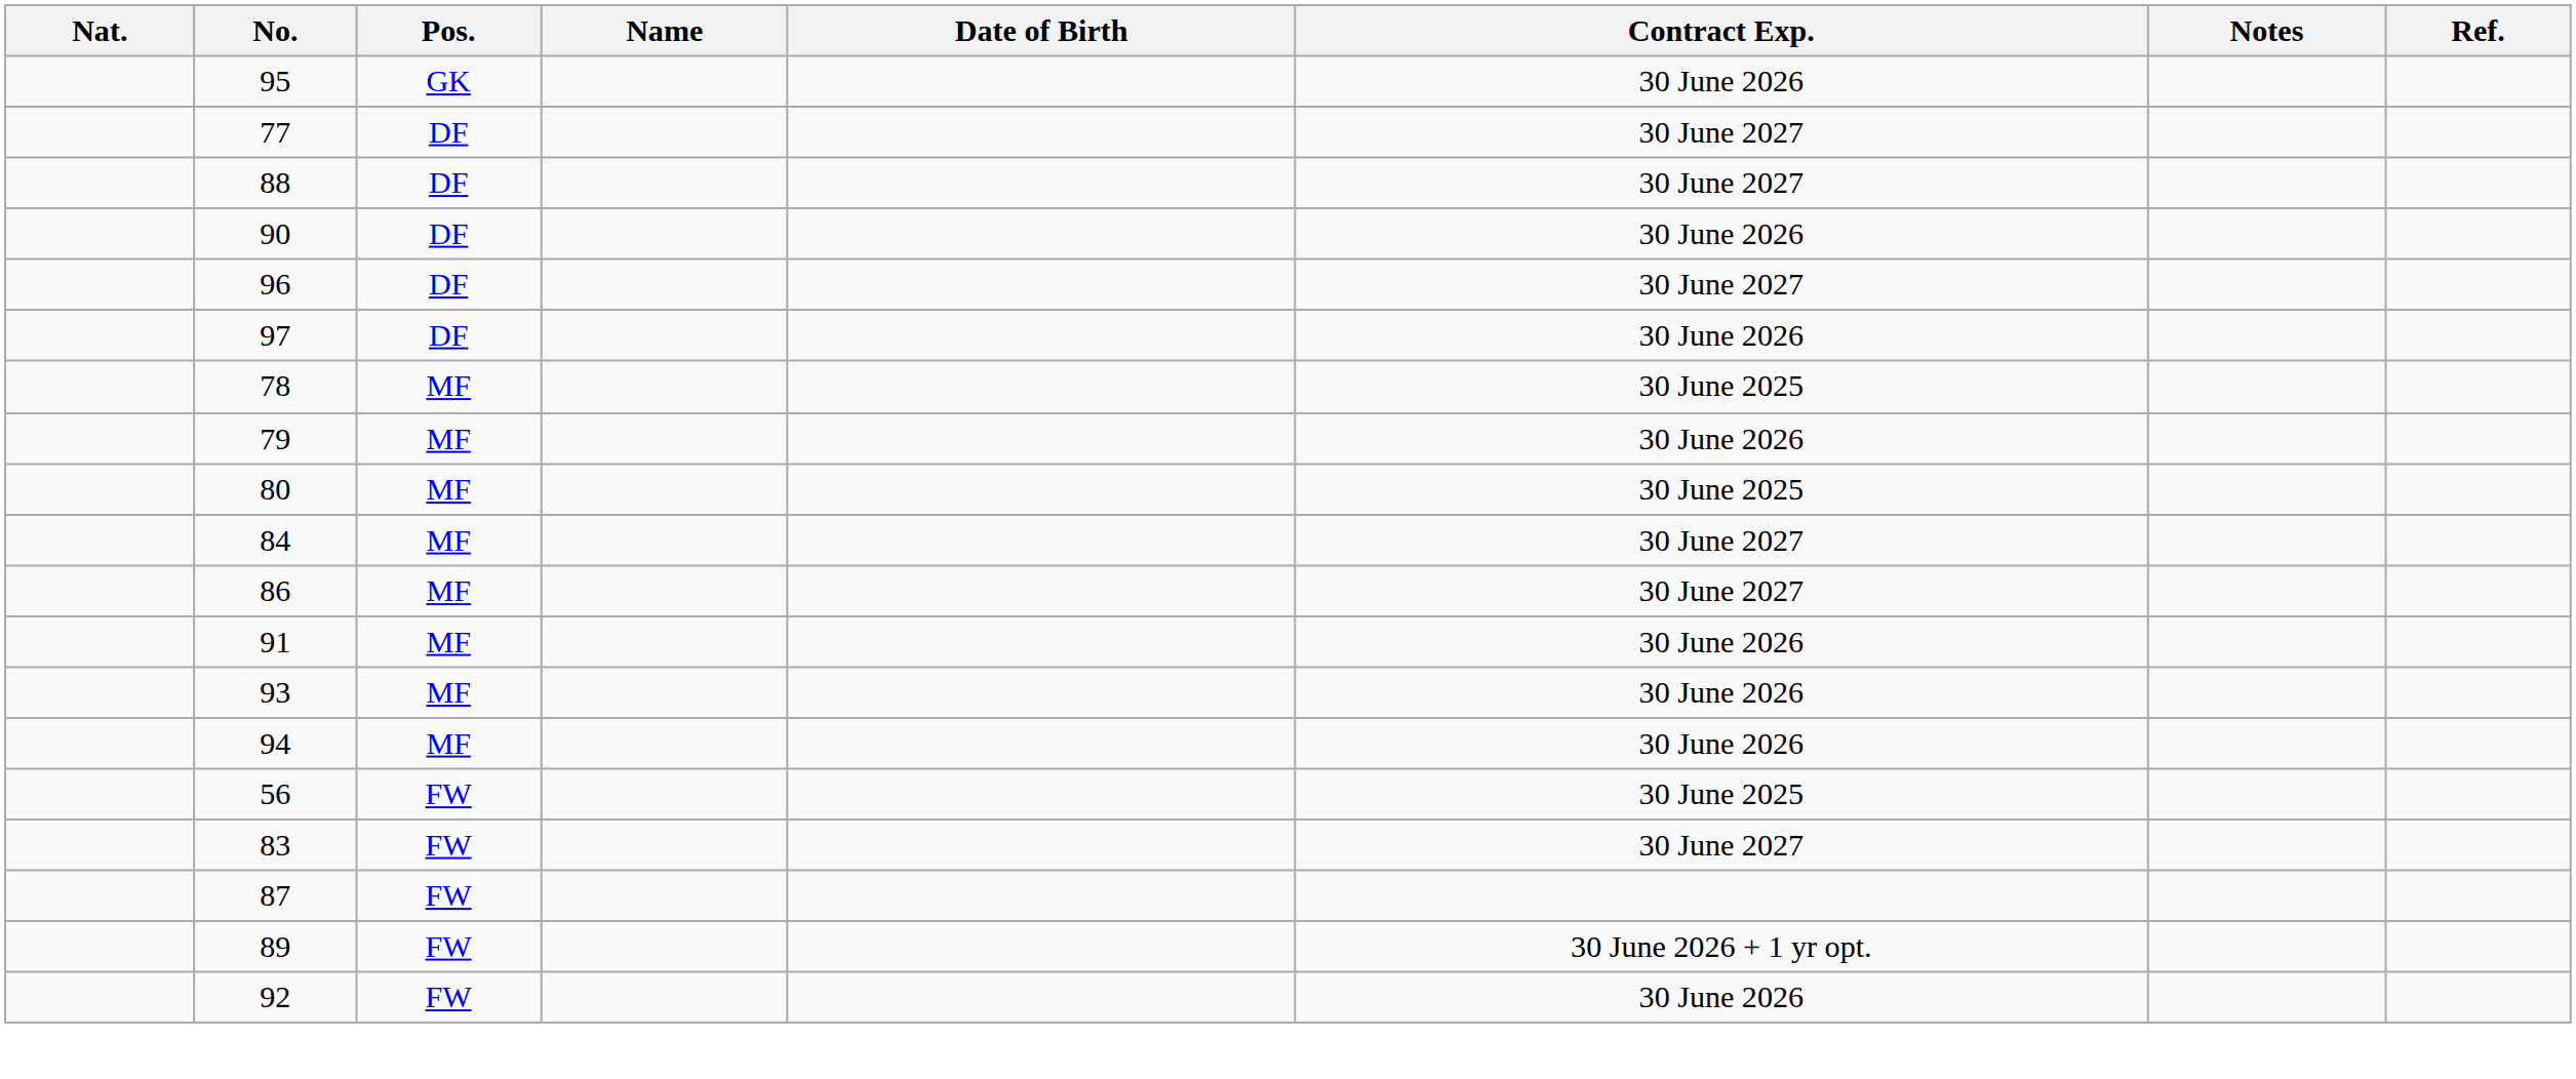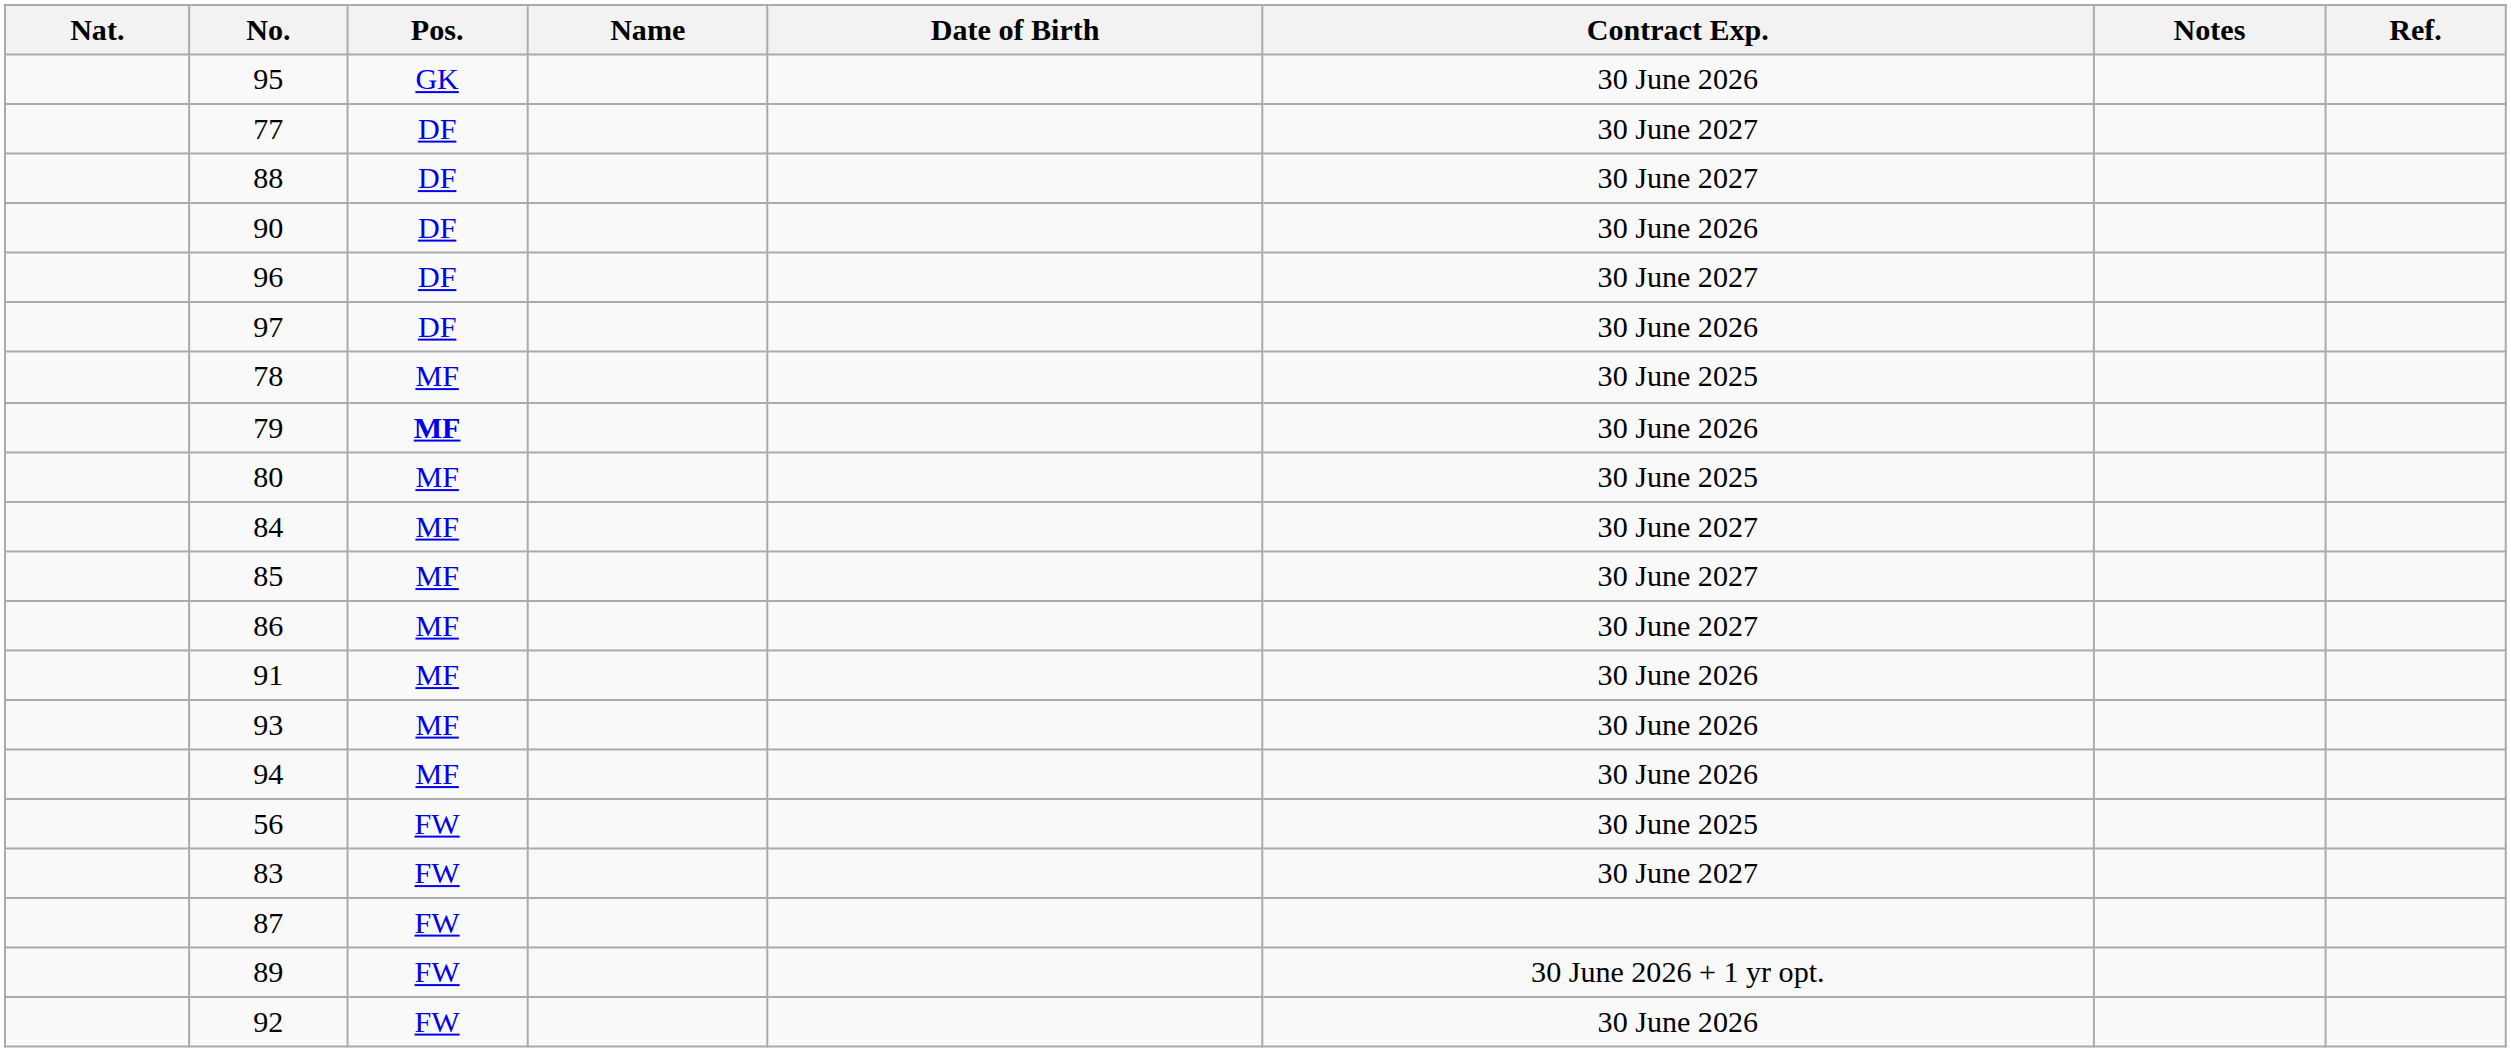 <table class="wikitable sortable plainrowheaders" style="font-size:95%; width:100%;">
 <tr>
 <th scope=col>Nat.</th>
 <th scope=col>No.</th>
 <th scope=col>Pos.</th>
 <th scope=col>Name</th>
 <th scope=col>Date of Birth</th>
 <th scope=col>Contract Exp.</th>
 <th scope=col>Notes</th>
 <th scope=col class="unsortable">Ref.</th>
 </tr>
 <tr>
 <td align=center></td>
 <td align=center>95</td>
 <td align=center><a href='#'>GK</a></td>
 <td align=left></td>
 <td align=right></td>
 <td align=center>30 June 2026</td>
 <td align=center></td>
 <td align=center></td>
 </tr>
 <tr>
 <td align=center></td>
 <td align=center>77</td>
 <td align=center><a href='#'>DF</a></td>
 <td align=left></td>
 <td align=right></td>
 <td align=center>30 June 2027</td>
 <td align=center></td>
 <td align=center></td>
 </tr>
 <tr>
 <td align=center></td>
 <td align=center>88</td>
 <td align=center><a href='#'>DF</a></td>
 <td align=left></td>
 <td align=right></td>
 <td align=center>30 June 2027</td>
 <td align=center></td>
 <td align=center></td>
 </tr>
 <tr>
 <td align=center></td>
 <td align=center>90</td>
 <td align=center><a href='#'>DF</a></td>
 <td align=left></td>
 <td align=right></td>
 <td align=center>30 June 2026</td>
 <td align=center></td>
 <td align=center></td>
 </tr>
 <tr>
 <td align=center></td>
 <td align=center>96</td>
 <td align=center><a href='#'>DF</a></td>
 <td align=left></td>
 <td align=right></td>
 <td align=center>30 June 2027</td>
 <td align=center></td>
 <td align=center></td>
 </tr>
 <tr>
 <td align=center></td>
 <td align=center>97</td>
 <td align=center><a href='#'>DF</a></td>
 <td align=left></td>
 <td align=right></td>
 <td align=center>30 June 2026</td>
 <td align=center></td>
 <td align=center></td>
 </tr>
 <tr>
 <td align=center></td>
 <td align=center>78</td>
 <td align=center><a href='#'>MF</a></td>
 <td align=left></td>
 <td align=right></td>
 <td align=center>30 June 2025</td>
 <td align=center></td>
 <td align=center></td>
 </tr>
 <tr>
 <td align=center></td>
 <td align=center>79</td>
-<td align=center><a href='#'>MF</a></td>
+<td align=center><strong><a href='#'>MF</a></strong></td>
 <td align=left></td>
 <td align=right></td>
 <td align=center>30 June 2026</td>
 <td align=center></td>
 <td align=center></td>
 </tr>
 <tr>
 <td align=center></td>
 <td align=center>80</td>
 <td align=center><a href='#'>MF</a></td>
 <td align=left></td>
 <td align=right></td>
 <td align=center>30 June 2025</td>
 <td align=center></td>
 <td align=center></td>
 </tr>
 <tr>
 <td align=center></td>
 <td align=center>84</td>
+<td align=center><a href='#'>MF</a></td>
+<td align=left></td>
+<td align=right></td>
+<td align=center>30 June 2027</td>
+<td align=center></td>
+<td align=center></td>
+</tr>
+<tr>
+<td align=center></td>
+<td align=center>85</td>
 <td align=center><a href='#'>MF</a></td>
 <td align=left></td>
 <td align=right></td>
 <td align=center>30 June 2027</td>
 <td align=center></td>
 <td align=center></td>
 </tr>
 <tr>
 <td align=center></td>
 <td align=center>86</td>
 <td align=center><a href='#'>MF</a></td>
 <td align=left></td>
 <td align=right></td>
 <td align=center>30 June 2027</td>
 <td align=center></td>
 <td align=center></td>
 </tr>
 <tr>
 <td align=center></td>
 <td align=center>91</td>
 <td align=center><a href='#'>MF</a></td>
 <td align=left></td>
 <td align=right></td>
 <td align=center>30 June 2026</td>
 <td align=center></td>
 <td align=center></td>
 </tr>
 <tr>
 <td align=center></td>
 <td align=center>93</td>
 <td align=center><a href='#'>MF</a></td>
 <td align=left></td>
 <td align=right></td>
 <td align=center>30 June 2026</td>
 <td align=center></td>
 <td align=center></td>
 </tr>
 <tr>
 <td align=center></td>
 <td align=center>94</td>
 <td align=center><a href='#'>MF</a></td>
 <td align=left></td>
 <td align=right></td>
 <td align=center>30 June 2026</td>
 <td align=center></td>
 <td align=center></td>
 </tr>
 <tr>
 <td align=center></td>
 <td align=center>56</td>
 <td align=center><a href='#'>FW</a></td>
 <td align=left></td>
 <td align=right></td>
 <td align=center>30 June 2025</td>
 <td align=center></td>
 <td align=center></td>
 </tr>
 <tr>
 <td align=center></td>
 <td align=center>83</td>
 <td align=center><a href='#'>FW</a></td>
 <td align=left></td>
 <td align=right></td>
 <td align=center>30 June 2027</td>
 <td align=center></td>
 <td align=center></td>
 </tr>
 <tr>
 <td align=center></td>
 <td align=center>87</td>
 <td align=center><a href='#'>FW</a></td>
 <td align=left></td>
 <td align=right></td>
 <td align=center></td>
 <td align=center></td>
 <td align=center></td>
 </tr>
 <tr>
 <td align=center></td>
 <td align=center>89</td>
 <td align=center><a href='#'>FW</a></td>
 <td align=left></td>
 <td align=right></td>
 <td align=center>30 June 2026 + 1 yr opt.</td>
 <td align=center></td>
 <td align=center></td>
 </tr>
 <tr>
 <td align=center></td>
 <td align=center>92</td>
 <td align=center><a href='#'>FW</a></td>
 <td align=left></td>
 <td align=right></td>
 <td align=center>30 June 2026</td>
 <td align=center></td>
 <td align=center></td>
 </tr>
 </table>
